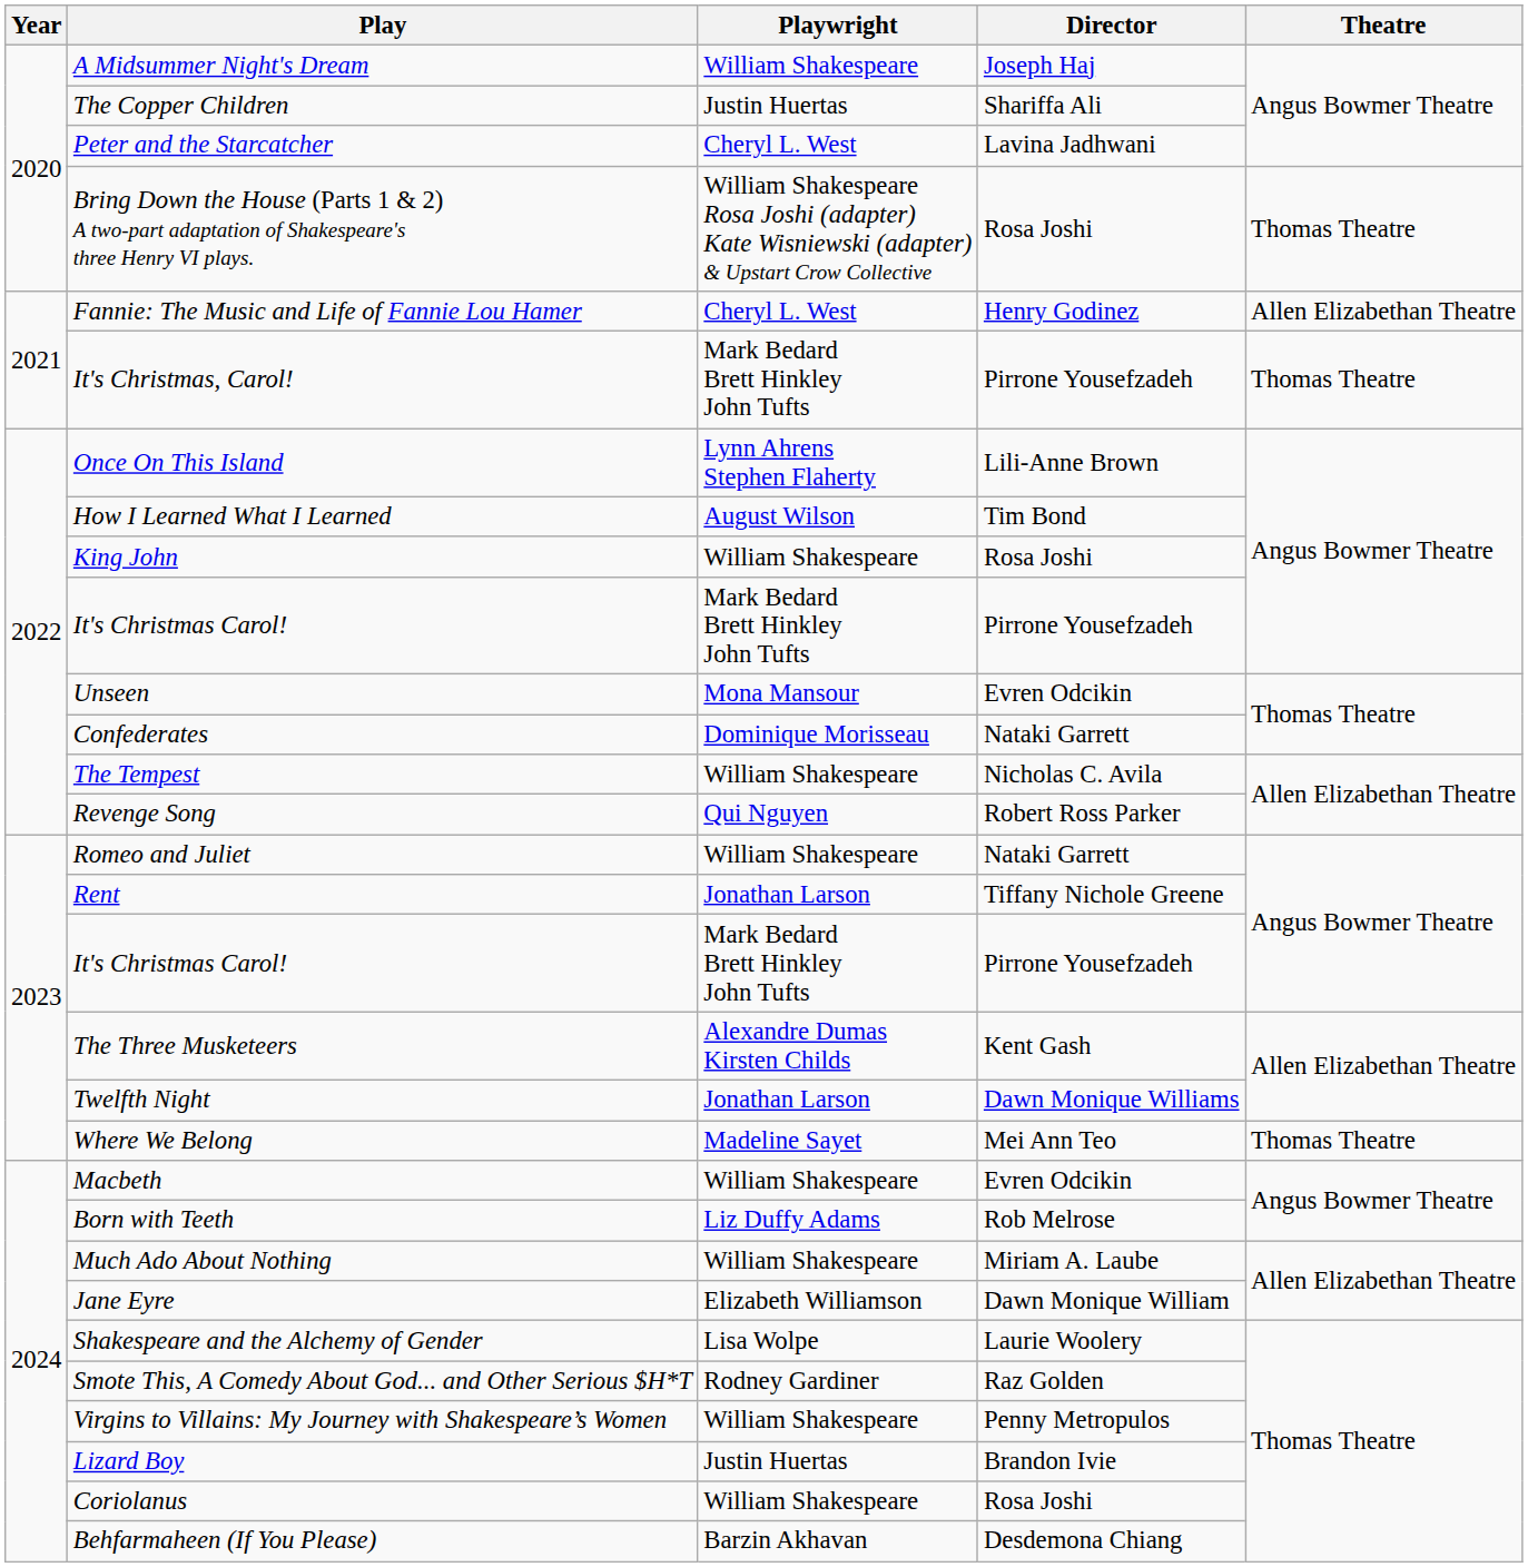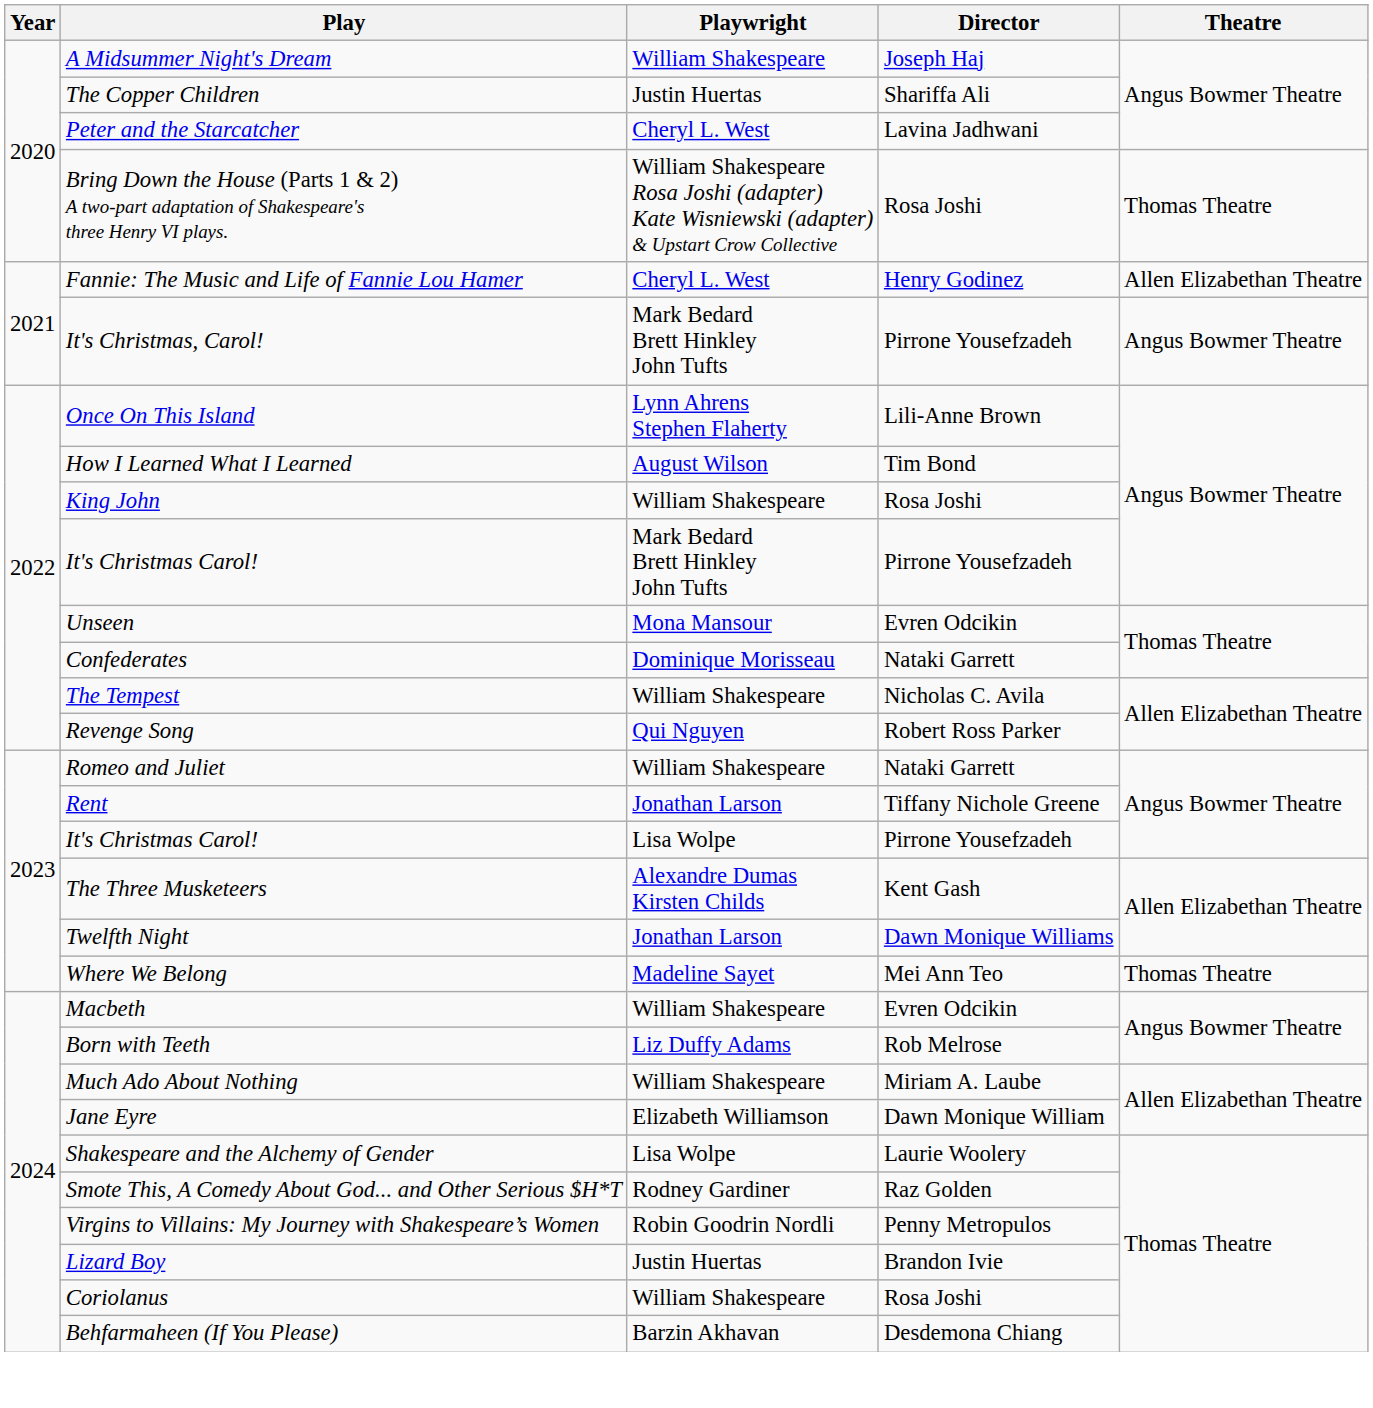 <table class="wikitable">
 <tr>
 <th>Year</th>
 <th>Play</th>
 <th>Playwright</th>
 <th>Director</th>
 <th>Theatre</th>
 </tr>
 <tr>
 <td rowspan="4">2020</td>
 <td><em><a href='#'>A Midsummer Night's Dream</a></em></td>
 <td><a href='#'>William Shakespeare</a></td>
 <td><a href='#'>Joseph Haj</a></td>
 <td rowspan="3">Angus Bowmer Theatre</td>
 </tr>
 <tr>
 <td><em>The Copper Children</em></td>
 <td>Justin Huertas</td>
 <td>Shariffa Ali</td>
 </tr>
 <tr>
 <td><em><a href='#'>Peter and the Starcatcher</a></em></td>
 <td><a href='#'>Cheryl L. West</a></td>
 <td>Lavina Jadhwani</td>
 </tr>
 <tr>
 <td><em>Bring Down the House</em> (Parts 1 & 2)<br><em><small>A two-part adaptation of Shakespeare's</small></em><br><small><em>three Henry VI</em> <em>plays.</em></small></td>
 <td>William Shakespeare<br><em>Rosa Joshi (adapter)</em><br><em>Kate Wisniewski (adapter)</em><br><em><small>& Upstart Crow Collective</small></em></td>
 <td>Rosa Joshi</td>
 <td>Thomas Theatre</td>
 </tr>
 <tr>
 <td rowspan="2">2021</td>
 <td><em>Fannie: The Music and Life of <a href='#'>Fannie Lou Hamer</a></em></td>
 <td><a href='#'>Cheryl L. West</a></td>
 <td><a href='#'>Henry Godinez</a></td>
 <td>Allen Elizabethan Theatre</td>
 </tr>
 <tr>
 <td><em>It's Christmas, Carol!</em></td>
 <td>Mark Bedard<br>Brett Hinkley<br>John Tufts</td>
 <td>Pirrone Yousefzadeh</td>
-<td>Thomas Theatre</td>
+<td>Angus Bowmer Theatre</td>
 </tr>
 <tr>
 <td rowspan="8">2022</td>
 <td><em><a href='#'>Once On This Island</a></em></td>
 <td><a href='#'>Lynn Ahrens</a><br><a href='#'>Stephen Flaherty</a></td>
 <td>Lili-Anne Brown</td>
 <td rowspan="4">Angus Bowmer Theatre</td>
 </tr>
 <tr>
 <td><em>How I Learned What I Learned</em></td>
 <td><a href='#'>August Wilson</a></td>
 <td>Tim Bond</td>
 </tr>
 <tr>
 <td><em><a href='#'>King John</a></em></td>
 <td>William Shakespeare</td>
 <td>Rosa Joshi</td>
 </tr>
 <tr>
 <td><em>It's Christmas Carol!</em></td>
 <td>Mark Bedard<br>Brett Hinkley<br>John Tufts</td>
 <td>Pirrone Yousefzadeh</td>
 </tr>
 <tr>
 <td><em>Unseen</em></td>
 <td><a href='#'>Mona Mansour</a></td>
 <td>Evren Odcikin</td>
 <td rowspan="2">Thomas Theatre</td>
 </tr>
 <tr>
 <td><em>Confederates</em></td>
 <td><a href='#'>Dominique Morisseau</a></td>
 <td>Nataki Garrett</td>
 </tr>
 <tr>
 <td><em><a href='#'>The Tempest</a></em></td>
 <td>William Shakespeare</td>
 <td>Nicholas C. Avila</td>
 <td rowspan="2">Allen Elizabethan Theatre</td>
 </tr>
 <tr>
 <td><em>Revenge Song</em></td>
 <td><a href='#'>Qui Nguyen</a></td>
 <td>Robert Ross Parker</td>
 </tr>
 <tr>
 <td rowspan="6">2023</td>
 <td><em>Romeo and Juliet</em></td>
 <td>William Shakespeare</td>
 <td>Nataki Garrett</td>
 <td rowspan="3">Angus Bowmer Theatre</td>
 </tr>
 <tr>
 <td><em><a href='#'>Rent</a></em></td>
 <td><a href='#'>Jonathan Larson</a></td>
 <td>Tiffany Nichole Greene</td>
 </tr>
 <tr>
 <td><em>It's Christmas Carol!</em></td>
-<td>Mark Bedard<br>Brett Hinkley<br>John Tufts</td>
+<td>Lisa Wolpe</td>
 <td>Pirrone Yousefzadeh</td>
 </tr>
 <tr>
 <td><em>The Three Musketeers</em></td>
 <td><a href='#'>Alexandre Dumas</a><br><a href='#'>Kirsten Childs</a></td>
 <td>Kent Gash</td>
 <td rowspan="2">Allen Elizabethan Theatre</td>
 </tr>
 <tr>
 <td><em>Twelfth Night</em></td>
 <td><a href='#'>Jonathan Larson</a></td>
 <td><a href='#'>Dawn Monique Williams</a></td>
 </tr>
 <tr>
 <td><em>Where We Belong</em></td>
 <td><a href='#'>Madeline Sayet</a></td>
 <td>Mei Ann Teo</td>
 <td>Thomas Theatre</td>
 </tr>
 <tr>
 <td rowspan="10">2024</td>
 <td><em>Macbeth</em></td>
 <td>William Shakespeare</td>
 <td>Evren Odcikin</td>
 <td rowspan="2">Angus Bowmer Theatre</td>
 </tr>
 <tr>
 <td><em>Born with Teeth</em></td>
 <td><a href='#'>Liz Duffy Adams</a></td>
 <td>Rob Melrose</td>
 </tr>
 <tr>
 <td><em>Much Ado About Nothing</em></td>
 <td>William Shakespeare</td>
 <td>Miriam A. Laube</td>
 <td rowspan="2">Allen Elizabethan Theatre</td>
 </tr>
 <tr>
 <td><em>Jane Eyre</em></td>
 <td>Elizabeth Williamson</td>
 <td>Dawn Monique William</td>
 </tr>
 <tr>
 <td><em>Shakespeare and the Alchemy of Gender</em></td>
 <td>Lisa Wolpe</td>
 <td>Laurie Woolery</td>
 <td rowspan="6">Thomas Theatre</td>
 </tr>
 <tr>
 <td><em>Smote This, A Comedy About God... and Other Serious $H*T</em></td>
 <td>Rodney Gardiner</td>
 <td>Raz Golden</td>
 </tr>
 <tr>
 <td><em>Virgins to Villains: My Journey with Shakespeare’s Women</em></td>
-<td>William Shakespeare</td>
+<td>Robin Goodrin Nordli</td>
 <td>Penny Metropulos</td>
 </tr>
 <tr>
 <td><em><a href='#'>Lizard Boy</a></em></td>
 <td>Justin Huertas</td>
 <td>Brandon Ivie</td>
 </tr>
 <tr>
 <td><em>Coriolanus</em></td>
 <td>William Shakespeare</td>
 <td>Rosa Joshi</td>
 </tr>
 <tr>
 <td><em>Behfarmaheen (If You Please) </em></td>
 <td>Barzin Akhavan</td>
 <td>Desdemona Chiang</td>
 </tr>
 </table>
